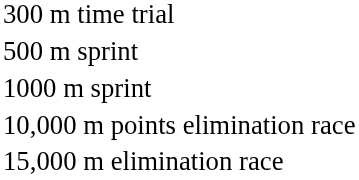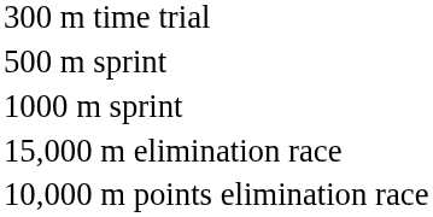 <table>
 <tr>
 <td>300 m time trial<br></td>
 <td></td>
 <td></td>
 <td></td>
 </tr>
 <tr>
 <td>500 m sprint<br></td>
 <td></td>
 <td></td>
 <td></td>
 </tr>
 <tr>
 <td>1000 m sprint<br></td>
 <td></td>
 <td></td>
 <td></td>
 </tr>
 <tr>
+<td>15,000 m elimination race<br></td>
+<td></td>
+<td></td>
+<td></td>
+</tr>
+<tr>
 <td>10,000 m points elimination race<br></td>
 <td></td>
 <td></td>
 <td></td>
 </tr>
-<tr>
-<td>15,000 m elimination race<br></td>
-<td></td>
-<td></td>
-<td></td>
-</tr>
 </table>
